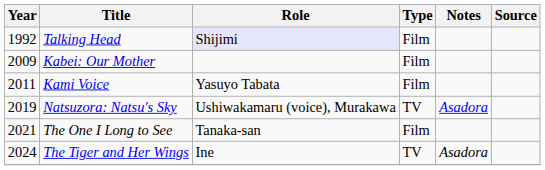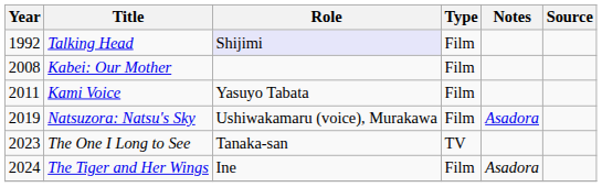 <table class="wikitable sortable plainrowheaders">
 <tr>
 <th>Year</th>
 <th>Title</th>
 <th>Role</th>
 <th>Type</th>
 <th class="unsortable">Notes</th>
 <th class="unsortable">Source</th>
 </tr>
 <tr>
 <td>1992</td>
 <td><em><a href='#'>Talking Head</a></em></td>
 <td style="background: lavender;">Shijimi</td>
 <td>Film</td>
 <td></td>
 <td></td>
 </tr>
 <tr>
-<td>2009</td>
+<td>2008</td>
 <td><em><a href='#'>Kabei: Our Mother</a></em></td>
 <td></td>
 <td>Film</td>
 <td></td>
 <td></td>
 </tr>
 <tr>
 <td>2011</td>
 <td><em><a href='#'>Kami Voice</a></em></td>
 <td>Yasuyo Tabata</td>
 <td>Film</td>
 <td></td>
 <td></td>
 </tr>
 <tr>
 <td>2019</td>
 <td><em><a href='#'>Natsuzora: Natsu's Sky</a></em></td>
 <td>Ushiwakamaru (voice), Murakawa</td>
-<td>TV</td>
+<td>Film</td>
 <td><em><a href='#'>Asadora</a></em></td>
 <td></td>
 </tr>
 <tr>
-<td>2021</td>
+<td>2023</td>
 <td><em>The One I Long to See</em></td>
 <td>Tanaka-san</td>
-<td>Film</td>
+<td>TV</td>
 <td></td>
 <td></td>
 </tr>
 <tr>
 <td>2024</td>
 <td><em><a href='#'>The Tiger and Her Wings</a></em></td>
 <td>Ine</td>
-<td>TV</td>
+<td>Film</td>
 <td><em>Asadora</em></td>
 <td></td>
 </tr>
 <tr>
 </tr>
 </table>
